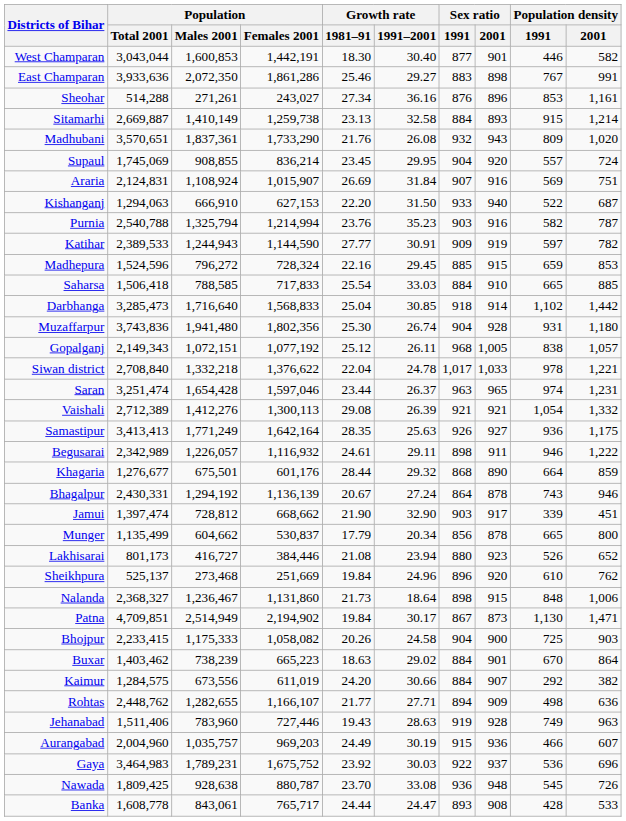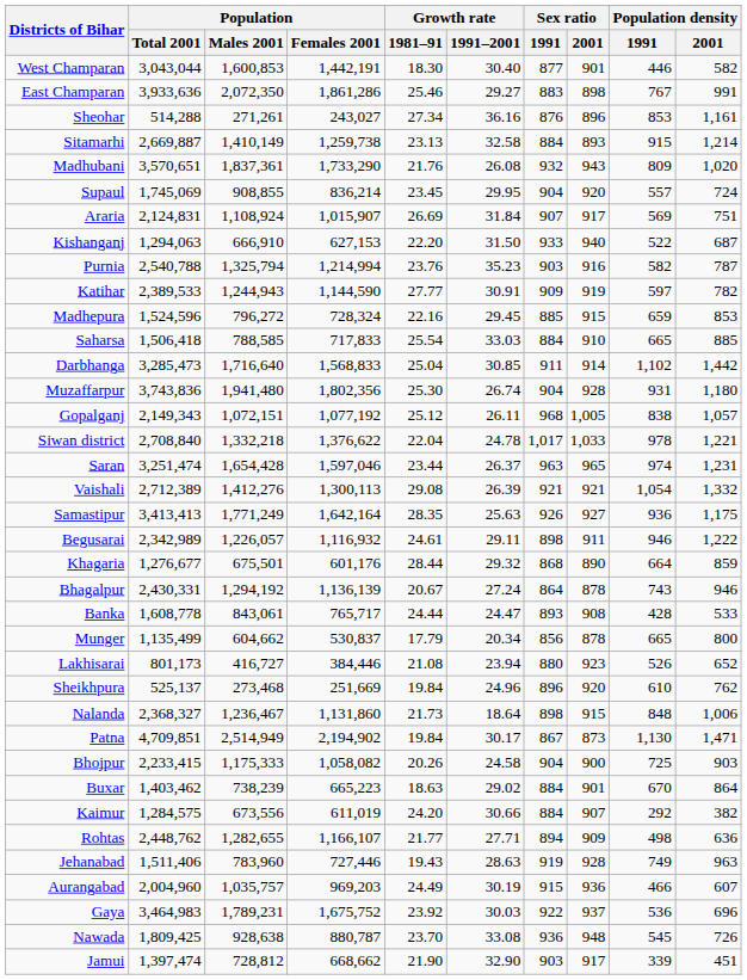 <table class="wikitable sortable col1left" style="text-align: right;" |>
 <tr>
 <th rowspan=2><a href='#'>Districts of Bihar</a></th>
 <th colspan=3>Population</th>
 <th colspan=2>Growth rate</th>
 <th colspan=2>Sex ratio</th>
 <th colspan=2>Population density</th>
 </tr>
 <tr>
 <th>Total 2001</th>
 <th>Males 2001</th>
 <th>Females 2001</th>
 <th>1981–91</th>
 <th>1991–2001</th>
 <th>1991</th>
 <th>2001</th>
 <th>1991</th>
 <th>2001</th>
 </tr>
 <tr>
 <td><a href='#'>West Champaran</a></td>
 <td>3,043,044</td>
 <td>1,600,853</td>
 <td>1,442,191</td>
 <td>18.30</td>
 <td>30.40</td>
 <td>877</td>
 <td>901</td>
 <td>446</td>
 <td>582</td>
 </tr>
 <tr>
 <td><a href='#'>East Champaran</a></td>
 <td>3,933,636</td>
 <td>2,072,350</td>
 <td>1,861,286</td>
 <td>25.46</td>
 <td>29.27</td>
 <td>883</td>
 <td>898</td>
 <td>767</td>
 <td>991</td>
 </tr>
 <tr>
 <td><a href='#'>Sheohar</a></td>
 <td>514,288</td>
 <td>271,261</td>
 <td>243,027</td>
 <td>27.34</td>
 <td>36.16</td>
 <td>876</td>
 <td>896</td>
 <td>853</td>
 <td>1,161</td>
 </tr>
 <tr>
 <td><a href='#'>Sitamarhi</a></td>
 <td>2,669,887</td>
 <td>1,410,149</td>
 <td>1,259,738</td>
 <td>23.13</td>
 <td>32.58</td>
 <td>884</td>
 <td>893</td>
 <td>915</td>
 <td>1,214</td>
 </tr>
 <tr>
 <td><a href='#'>Madhubani</a></td>
 <td>3,570,651</td>
 <td>1,837,361</td>
 <td>1,733,290</td>
 <td>21.76</td>
 <td>26.08</td>
 <td>932</td>
 <td>943</td>
 <td>809</td>
 <td>1,020</td>
 </tr>
 <tr>
 <td><a href='#'>Supaul</a></td>
 <td>1,745,069</td>
 <td>908,855</td>
 <td>836,214</td>
 <td>23.45</td>
 <td>29.95</td>
 <td>904</td>
 <td>920</td>
 <td>557</td>
 <td>724</td>
 </tr>
 <tr>
 <td><a href='#'>Araria</a></td>
 <td>2,124,831</td>
 <td>1,108,924</td>
 <td>1,015,907</td>
 <td>26.69</td>
 <td>31.84</td>
 <td>907</td>
-<td>916</td>
+<td>917</td>
 <td>569</td>
 <td>751</td>
 </tr>
 <tr>
 <td><a href='#'>Kishanganj</a></td>
 <td>1,294,063</td>
 <td>666,910</td>
 <td>627,153</td>
 <td>22.20</td>
 <td>31.50</td>
 <td>933</td>
 <td>940</td>
 <td>522</td>
 <td>687</td>
 </tr>
 <tr>
 <td><a href='#'>Purnia</a></td>
 <td>2,540,788</td>
 <td>1,325,794</td>
 <td>1,214,994</td>
 <td>23.76</td>
 <td>35.23</td>
 <td>903</td>
 <td>916</td>
 <td>582</td>
 <td>787</td>
 </tr>
 <tr>
 <td><a href='#'>Katihar</a></td>
 <td>2,389,533</td>
 <td>1,244,943</td>
 <td>1,144,590</td>
 <td>27.77</td>
 <td>30.91</td>
 <td>909</td>
 <td>919</td>
 <td>597</td>
 <td>782</td>
 </tr>
 <tr>
 <td><a href='#'>Madhepura</a></td>
 <td>1,524,596</td>
 <td>796,272</td>
 <td>728,324</td>
 <td>22.16</td>
 <td>29.45</td>
 <td>885</td>
 <td>915</td>
 <td>659</td>
 <td>853</td>
 </tr>
 <tr>
 <td><a href='#'>Saharsa</a></td>
 <td>1,506,418</td>
 <td>788,585</td>
 <td>717,833</td>
 <td>25.54</td>
 <td>33.03</td>
 <td>884</td>
 <td>910</td>
 <td>665</td>
 <td>885</td>
 </tr>
 <tr>
 <td><a href='#'>Darbhanga</a></td>
 <td>3,285,473</td>
 <td>1,716,640</td>
 <td>1,568,833</td>
 <td>25.04</td>
 <td>30.85</td>
-<td>918</td>
+<td>911</td>
 <td>914</td>
 <td>1,102</td>
 <td>1,442</td>
 </tr>
 <tr>
 <td><a href='#'>Muzaffarpur</a></td>
 <td>3,743,836</td>
 <td>1,941,480</td>
 <td>1,802,356</td>
 <td>25.30</td>
 <td>26.74</td>
 <td>904</td>
 <td>928</td>
 <td>931</td>
 <td>1,180</td>
 </tr>
 <tr>
 <td><a href='#'>Gopalganj</a></td>
 <td>2,149,343</td>
 <td>1,072,151</td>
 <td>1,077,192</td>
 <td>25.12</td>
 <td>26.11</td>
 <td>968</td>
 <td>1,005</td>
 <td>838</td>
 <td>1,057</td>
 </tr>
 <tr>
 <td><a href='#'>Siwan district</a></td>
 <td>2,708,840</td>
 <td>1,332,218</td>
 <td>1,376,622</td>
 <td>22.04</td>
 <td>24.78</td>
 <td>1,017</td>
 <td>1,033</td>
 <td>978</td>
 <td>1,221</td>
 </tr>
 <tr>
 <td><a href='#'>Saran</a></td>
 <td>3,251,474</td>
 <td>1,654,428</td>
 <td>1,597,046</td>
 <td>23.44</td>
 <td>26.37</td>
 <td>963</td>
 <td>965</td>
 <td>974</td>
 <td>1,231</td>
 </tr>
 <tr>
 <td><a href='#'>Vaishali</a></td>
 <td>2,712,389</td>
 <td>1,412,276</td>
 <td>1,300,113</td>
 <td>29.08</td>
 <td>26.39</td>
 <td>921</td>
 <td>921</td>
 <td>1,054</td>
 <td>1,332</td>
 </tr>
 <tr>
 <td><a href='#'>Samastipur</a></td>
 <td>3,413,413</td>
 <td>1,771,249</td>
 <td>1,642,164</td>
 <td>28.35</td>
 <td>25.63</td>
 <td>926</td>
 <td>927</td>
 <td>936</td>
 <td>1,175</td>
 </tr>
 <tr>
 <td><a href='#'>Begusarai</a></td>
 <td>2,342,989</td>
 <td>1,226,057</td>
 <td>1,116,932</td>
 <td>24.61</td>
 <td>29.11</td>
 <td>898</td>
 <td>911</td>
 <td>946</td>
 <td>1,222</td>
 </tr>
 <tr>
 <td><a href='#'>Khagaria</a></td>
 <td>1,276,677</td>
 <td>675,501</td>
 <td>601,176</td>
 <td>28.44</td>
 <td>29.32</td>
 <td>868</td>
 <td>890</td>
 <td>664</td>
 <td>859</td>
 </tr>
 <tr>
 <td><a href='#'>Bhagalpur</a></td>
 <td>2,430,331</td>
 <td>1,294,192</td>
 <td>1,136,139</td>
 <td>20.67</td>
 <td>27.24</td>
 <td>864</td>
 <td>878</td>
 <td>743</td>
 <td>946</td>
 </tr>
 <tr>
-<td><a href='#'>Jamui</a></td>
-<td>1,397,474</td>
-<td>728,812</td>
-<td>668,662</td>
-<td>21.90</td>
-<td>32.90</td>
-<td>903</td>
-<td>917</td>
-<td>339</td>
-<td>451</td>
+<td><a href='#'>Banka</a></td>
+<td>1,608,778</td>
+<td>843,061</td>
+<td>765,717</td>
+<td>24.44</td>
+<td>24.47</td>
+<td>893</td>
+<td>908</td>
+<td>428</td>
+<td>533</td>
 </tr>
 <tr>
 <td><a href='#'>Munger</a></td>
 <td>1,135,499</td>
 <td>604,662</td>
 <td>530,837</td>
 <td>17.79</td>
 <td>20.34</td>
 <td>856</td>
 <td>878</td>
 <td>665</td>
 <td>800</td>
 </tr>
 <tr>
 <td><a href='#'>Lakhisarai</a></td>
 <td>801,173</td>
 <td>416,727</td>
 <td>384,446</td>
 <td>21.08</td>
 <td>23.94</td>
 <td>880</td>
 <td>923</td>
 <td>526</td>
 <td>652</td>
 </tr>
 <tr>
 <td><a href='#'>Sheikhpura</a></td>
 <td>525,137</td>
 <td>273,468</td>
 <td>251,669</td>
 <td>19.84</td>
 <td>24.96</td>
 <td>896</td>
 <td>920</td>
 <td>610</td>
 <td>762</td>
 </tr>
 <tr>
 <td><a href='#'>Nalanda</a></td>
 <td>2,368,327</td>
 <td>1,236,467</td>
 <td>1,131,860</td>
 <td>21.73</td>
 <td>18.64</td>
 <td>898</td>
 <td>915</td>
 <td>848</td>
 <td>1,006</td>
 </tr>
 <tr>
 <td><a href='#'>Patna</a></td>
 <td>4,709,851</td>
 <td>2,514,949</td>
 <td>2,194,902</td>
 <td>19.84</td>
 <td>30.17</td>
 <td>867</td>
 <td>873</td>
 <td>1,130</td>
 <td>1,471</td>
 </tr>
 <tr>
 <td><a href='#'>Bhojpur</a></td>
 <td>2,233,415</td>
 <td>1,175,333</td>
 <td>1,058,082</td>
 <td>20.26</td>
 <td>24.58</td>
 <td>904</td>
 <td>900</td>
 <td>725</td>
 <td>903</td>
 </tr>
 <tr>
 <td><a href='#'>Buxar</a></td>
 <td>1,403,462</td>
 <td>738,239</td>
 <td>665,223</td>
 <td>18.63</td>
 <td>29.02</td>
 <td>884</td>
 <td>901</td>
 <td>670</td>
 <td>864</td>
 </tr>
 <tr>
 <td><a href='#'>Kaimur</a></td>
 <td>1,284,575</td>
 <td>673,556</td>
 <td>611,019</td>
 <td>24.20</td>
 <td>30.66</td>
 <td>884</td>
 <td>907</td>
 <td>292</td>
 <td>382</td>
 </tr>
 <tr>
 <td><a href='#'>Rohtas</a></td>
 <td>2,448,762</td>
 <td>1,282,655</td>
 <td>1,166,107</td>
 <td>21.77</td>
 <td>27.71</td>
 <td>894</td>
 <td>909</td>
 <td>498</td>
 <td>636</td>
 </tr>
 <tr>
 <td><a href='#'>Jehanabad</a></td>
 <td>1,511,406</td>
 <td>783,960</td>
 <td>727,446</td>
 <td>19.43</td>
 <td>28.63</td>
 <td>919</td>
 <td>928</td>
 <td>749</td>
 <td>963</td>
 </tr>
 <tr>
 <td><a href='#'>Aurangabad</a></td>
 <td>2,004,960</td>
 <td>1,035,757</td>
 <td>969,203</td>
 <td>24.49</td>
 <td>30.19</td>
 <td>915</td>
 <td>936</td>
 <td>466</td>
 <td>607</td>
 </tr>
 <tr>
 <td><a href='#'>Gaya</a></td>
 <td>3,464,983</td>
 <td>1,789,231</td>
 <td>1,675,752</td>
 <td>23.92</td>
 <td>30.03</td>
 <td>922</td>
 <td>937</td>
 <td>536</td>
 <td>696</td>
 </tr>
 <tr>
 <td><a href='#'>Nawada</a></td>
 <td>1,809,425</td>
 <td>928,638</td>
 <td>880,787</td>
 <td>23.70</td>
 <td>33.08</td>
 <td>936</td>
 <td>948</td>
 <td>545</td>
 <td>726</td>
 </tr>
 <tr>
-<td><a href='#'>Banka</a></td>
-<td>1,608,778</td>
-<td>843,061</td>
-<td>765,717</td>
-<td>24.44</td>
-<td>24.47</td>
-<td>893</td>
-<td>908</td>
-<td>428</td>
-<td>533</td>
+<td><a href='#'>Jamui</a></td>
+<td>1,397,474</td>
+<td>728,812</td>
+<td>668,662</td>
+<td>21.90</td>
+<td>32.90</td>
+<td>903</td>
+<td>917</td>
+<td>339</td>
+<td>451</td>
 </tr>
 </table>
